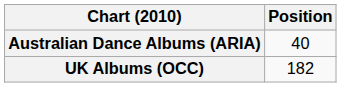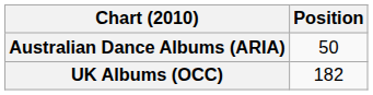 <table class="wikitable plainrowheaders" style="text-align:center">
 <tr>
 <th scope="col">Chart (2010)</th>
 <th scope="col">Position</th>
 </tr>
 <tr>
 <th scope="row">Australian Dance Albums (ARIA)</th>
-<td>40</td>
+<td>50</td>
 </tr>
 <tr>
 <th scope="row">UK Albums (OCC)</th>
 <td>182</td>
 </tr>
 </table>
